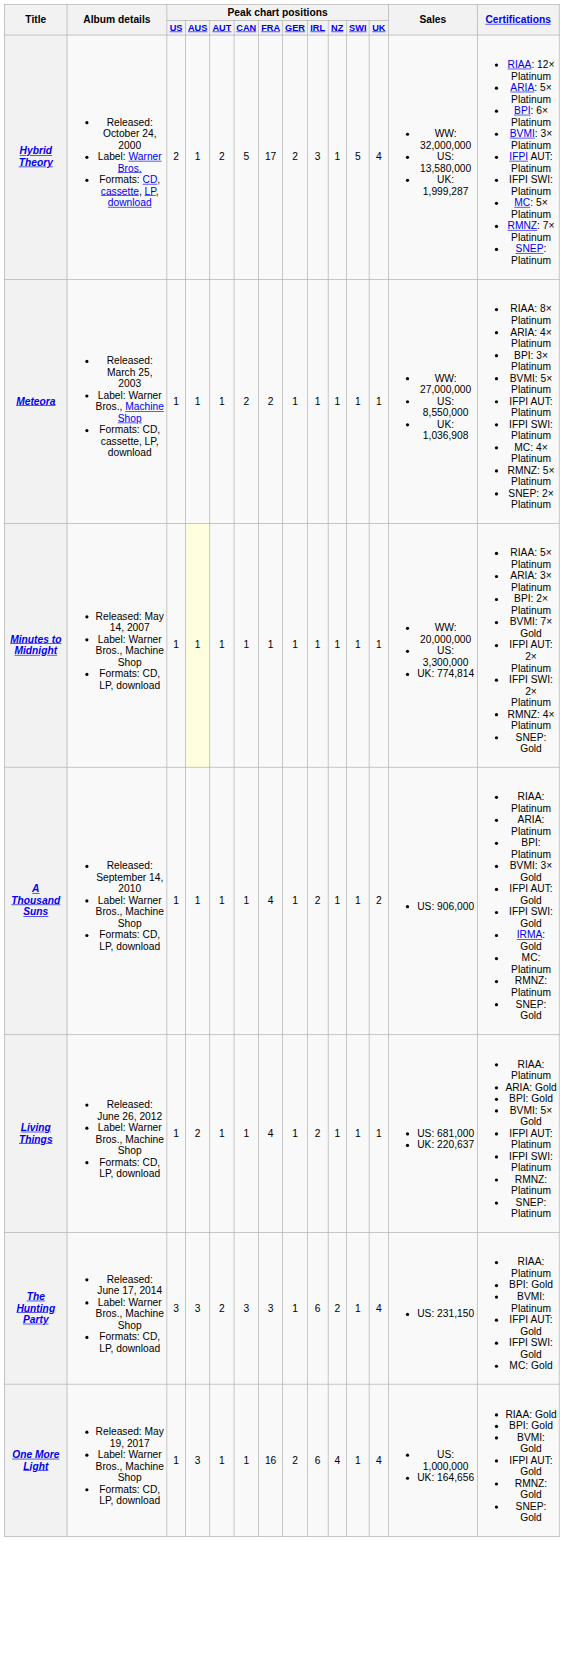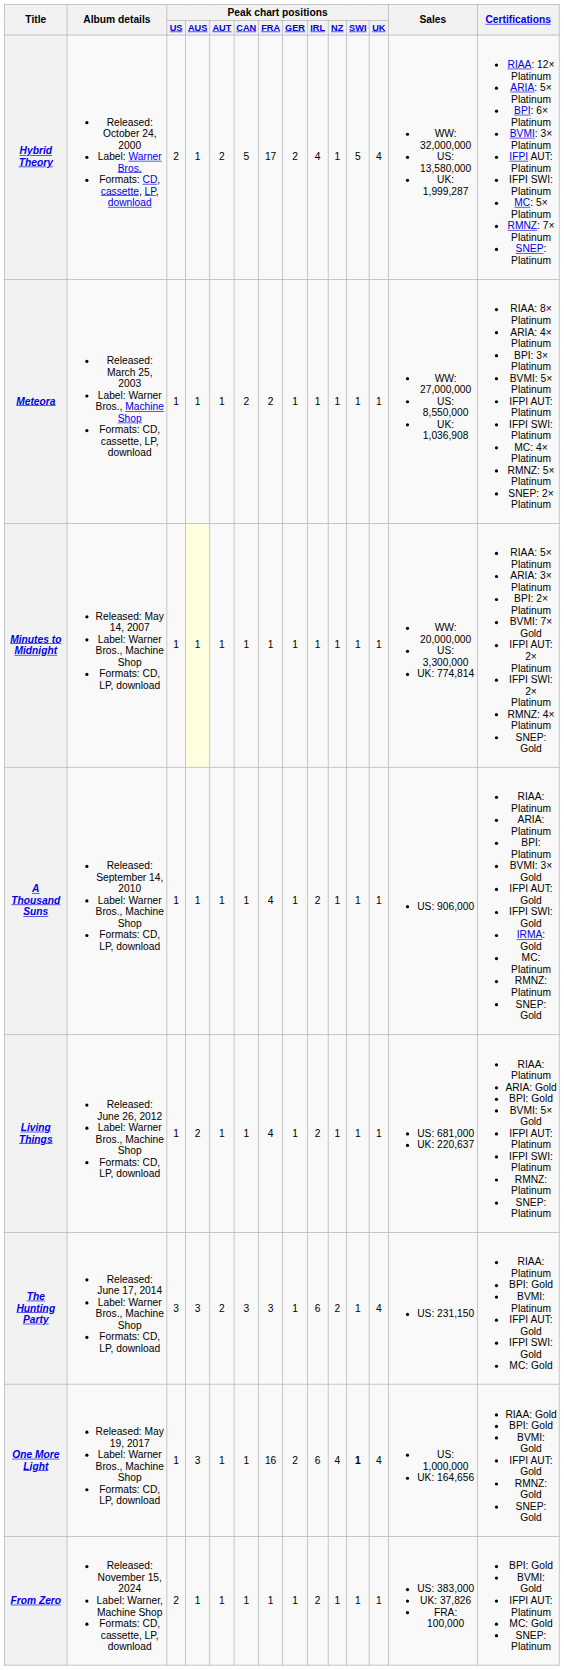 <table class="wikitable plainrowheaders" style="text-align:center;">
 <tr>
 <th scope="col" rowspan="2" style="width:10em;">Title</th>
 <th scope="col" rowspan="2" style="width:18em;">Album details</th>
 <th colspan="10" scope="col">Peak chart positions</th>
 <th scope="col" rowspan="2" style="width:11.5em;">Sales</th>
 <th scope="col" rowspan="2" style="width:13em;"><a href='#'>Certifications</a></th>
 </tr>
 <tr>
 <th scope="col" style="width:2.5em;font-size:90%;"><a href='#'>US</a><br></th>
 <th scope="col" style="width:2.5em;font-size:90%;"><a href='#'>AUS</a><br></th>
 <th scope="col" style="width:2.5em;font-size:90%;"><a href='#'>AUT</a><br></th>
 <th scope="col" style="width:2.5em;font-size:90%;"><a href='#'>CAN</a><br></th>
 <th scope="col" style="width:2.5em;font-size:90%;"><a href='#'>FRA</a><br></th>
 <th scope="col" style="width:2.5em;font-size:90%;"><a href='#'>GER</a><br></th>
 <th scope="col" style="width:2.5em;font-size:90%;"><a href='#'>IRL</a><br></th>
 <th scope="col" style="width:2.5em;font-size:90%;"><a href='#'>NZ</a><br></th>
 <th scope="col" style="width:2.5em;font-size:90%;"><a href='#'>SWI</a><br></th>
 <th scope="col" style="width:2.5em;font-size:90%;"><a href='#'>UK</a><br></th>
 </tr>
 <tr>
 <th scope="row"><em><a href='#'>Hybrid Theory</a></em></th>
 <td><br><ul><li>Released: October 24, 2000</li><li>Label: <a href='#'>Warner Bros.</a></li><li>Formats: <a href='#'>CD</a>, <a href='#'>cassette</a>, <a href='#'>LP</a>, <a href='#'>download</a></li></ul></td>
 <td>2</td>
 <td>1</td>
 <td>2</td>
 <td>5</td>
 <td>17</td>
 <td>2</td>
-<td>3</td>
+<td>4</td>
 <td>1</td>
 <td>5</td>
 <td>4</td>
 <td><br><ul><li>WW: 32,000,000</li><li>US: 13,580,000</li><li>UK: 1,999,287</li></ul></td>
 <td><br><ul><li><a href='#'>RIAA</a>: 12× Platinum</li><li><a href='#'>ARIA</a>: 5× Platinum</li><li><a href='#'>BPI</a>: 6× Platinum</li><li><a href='#'>BVMI</a>: 3× Platinum</li><li><a href='#'>IFPI</a> AUT: Platinum</li><li>IFPI SWI: Platinum</li><li><a href='#'>MC</a>: 5× Platinum</li><li><a href='#'>RMNZ</a>: 7× Platinum</li><li><a href='#'>SNEP</a>: Platinum</li></ul></td>
 </tr>
 <tr>
 <th scope="row"><em><a href='#'>Meteora</a></em></th>
 <td><br><ul><li>Released: March 25, 2003</li><li>Label: Warner Bros., <a href='#'>Machine Shop</a></li><li>Formats: CD, cassette, LP, download</li></ul></td>
 <td>1</td>
 <td>1</td>
 <td>1</td>
 <td>2</td>
 <td>2</td>
 <td>1</td>
 <td>1</td>
 <td>1</td>
 <td>1</td>
 <td>1</td>
 <td><br><ul><li>WW: 27,000,000</li><li>US: 8,550,000</li><li>UK: 1,036,908</li></ul></td>
 <td><br><ul><li>RIAA: 8× Platinum</li><li>ARIA: 4× Platinum</li><li>BPI: 3× Platinum</li><li>BVMI: 5× Platinum</li><li>IFPI AUT: Platinum</li><li>IFPI SWI: Platinum</li><li>MC: 4× Platinum</li><li>RMNZ: 5× Platinum</li><li>SNEP: 2× Platinum</li></ul></td>
 </tr>
 <tr>
 <th scope="row"><em><a href='#'>Minutes to Midnight</a></em></th>
 <td><br><ul><li>Released: May 14, 2007</li><li>Label: Warner Bros., Machine Shop</li><li>Formats: CD, LP, download</li></ul></td>
 <td>1</td>
 <td style="background: lightyellow;">1</td>
 <td>1</td>
 <td>1</td>
 <td>1</td>
 <td>1</td>
 <td>1</td>
 <td>1</td>
 <td>1</td>
 <td>1</td>
 <td><br><ul><li>WW: 20,000,000</li><li>US: 3,300,000</li><li>UK: 774,814</li></ul></td>
 <td><br><ul><li>RIAA: 5× Platinum</li><li>ARIA: 3× Platinum</li><li>BPI: 2× Platinum</li><li>BVMI: 7× Gold</li><li>IFPI AUT: 2× Platinum</li><li>IFPI SWI: 2× Platinum</li><li>RMNZ: 4× Platinum</li><li>SNEP: Gold</li></ul></td>
 </tr>
 <tr>
 <th scope="row"><em><a href='#'>A Thousand Suns</a></em></th>
 <td><br><ul><li>Released: September 14, 2010</li><li>Label: Warner Bros., Machine Shop</li><li>Formats: CD, LP, download</li></ul></td>
 <td>1</td>
 <td>1</td>
 <td>1</td>
 <td>1</td>
 <td>4</td>
 <td>1</td>
 <td>2</td>
 <td>1</td>
 <td>1</td>
-<td>2</td>
+<td>1</td>
 <td><br><ul><li>US: 906,000</li></ul></td>
 <td><br><ul><li>RIAA: Platinum</li><li>ARIA: Platinum</li><li>BPI: Platinum</li><li>BVMI: 3× Gold</li><li>IFPI AUT: Gold</li><li>IFPI SWI: Gold</li><li><a href='#'>IRMA</a>: Gold</li><li>MC: Platinum</li><li>RMNZ: Platinum</li><li>SNEP: Gold</li></ul></td>
 </tr>
 <tr>
 <th scope="row"><em><a href='#'>Living Things</a></em></th>
 <td><br><ul><li>Released: June 26, 2012</li><li>Label: Warner Bros., Machine Shop</li><li>Formats: CD, LP, download</li></ul></td>
 <td>1</td>
 <td>2</td>
 <td>1</td>
 <td>1</td>
 <td>4</td>
 <td>1</td>
 <td>2</td>
 <td>1</td>
 <td>1</td>
 <td>1</td>
 <td><br><ul><li>US: 681,000</li><li>UK: 220,637</li></ul></td>
 <td><br><ul><li>RIAA: Platinum</li><li>ARIA: Gold</li><li>BPI: Gold</li><li>BVMI: 5× Gold</li><li>IFPI AUT: Platinum</li><li>IFPI SWI: Platinum</li><li>RMNZ: Platinum</li><li>SNEP: Platinum</li></ul></td>
 </tr>
 <tr>
 <th scope="row"><em><a href='#'>The Hunting Party</a></em></th>
 <td><br><ul><li>Released: June 17, 2014</li><li>Label: Warner Bros., Machine Shop</li><li>Formats: CD, LP, download</li></ul></td>
 <td>3</td>
 <td>3</td>
 <td>2</td>
 <td>3</td>
 <td>3</td>
 <td>1</td>
 <td>6</td>
 <td>2</td>
 <td>1</td>
 <td>4</td>
 <td><br><ul><li>US: 231,150</li></ul></td>
 <td><br><ul><li>RIAA: Platinum</li><li>BPI: Gold</li><li>BVMI: Platinum</li><li>IFPI AUT: Gold</li><li>IFPI SWI: Gold</li><li>MC: Gold</li></ul></td>
 </tr>
 <tr>
 <th scope="row"><em><a href='#'>One More Light</a></em></th>
 <td><br><ul><li>Released: May 19, 2017</li><li>Label: Warner Bros., Machine Shop</li><li>Formats: CD, LP, download</li></ul></td>
 <td>1</td>
 <td>3</td>
 <td>1</td>
 <td>1</td>
 <td>16</td>
 <td>2</td>
 <td>6</td>
 <td>4</td>
-<td>1</td>
+<td><strong>1</strong></td>
 <td>4</td>
 <td><br><ul><li>US: 1,000,000</li><li>UK: 164,656</li></ul></td>
 <td><br><ul><li>RIAA: Gold</li><li>BPI: Gold</li><li>BVMI: Gold</li><li>IFPI AUT: Gold</li><li>RMNZ: Gold</li><li>SNEP: Gold</li></ul></td>
 </tr>
+<tr>
+<th scope="row"><em><a href='#'>From Zero</a></em></th>
+<td><br><ul><li>Released: November 15, 2024</li><li>Label: Warner, Machine Shop</li><li>Formats: CD, cassette, LP, download</li></ul></td>
+<td>2</td>
+<td>1</td>
+<td>1</td>
+<td>1</td>
+<td>1</td>
+<td>1</td>
+<td>2</td>
+<td>1</td>
+<td>1</td>
+<td>1</td>
+<td><br><ul><li>US: 383,000</li><li>UK: 37,826</li><li>FRA: 100,000</li></ul></td>
+<td><br><ul><li>BPI: Gold</li><li>BVMI: Gold</li><li>IFPI AUT: Platinum</li><li>MC: Gold</li><li>SNEP: Platinum</li></ul></td>
+</tr>
 </table>
